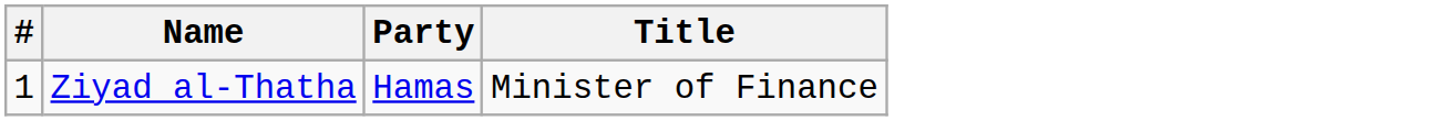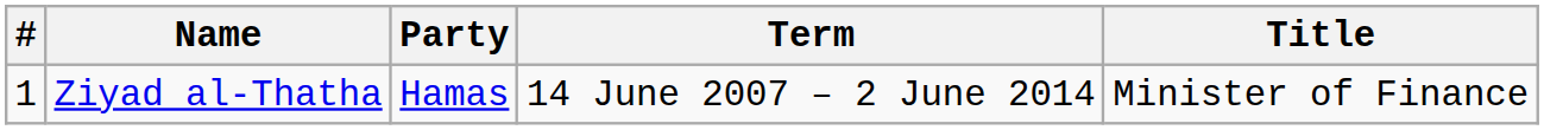 <table class="wikitable">
 <tr>
 <th>#</th>
 <th>Name</th>
 <th>Party</th>
+<th>Term</th>
 <th>Title</th>
 </tr>
 <tr>
 <td>1</td>
 <td><a href='#'>Ziyad al-Thatha</a></td>
 <td><a href='#'>Hamas</a></td>
+<td>14 June 2007 – 2 June 2014</td>
 <td>Minister of Finance</td>
 </tr>
 </table>
